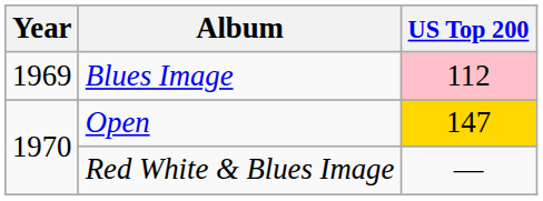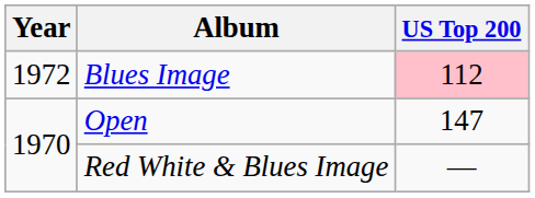 <table class="wikitable">
 <tr>
 <th>Year</th>
 <th>Album</th>
 <th><small><a href='#'>US Top 200</a></small></th>
 </tr>
 <tr>
-<td>1969</td>
+<td>1972</td>
 <td><em><a href='#'>Blues Image</a></em></td>
 <td style="background: pink; text-align:center;">112</td>
 </tr>
 <tr>
 <td rowspan="2">1970</td>
 <td><em><a href='#'>Open</a></em></td>
-<td style="background: gold; text-align:center;">147</td>
+<td style="text-align:center;">147</td>
 </tr>
 <tr>
 <td><em>Red White & Blues Image</em></td>
 <td style="text-align:center;">—</td>
 </tr>
 </table>
